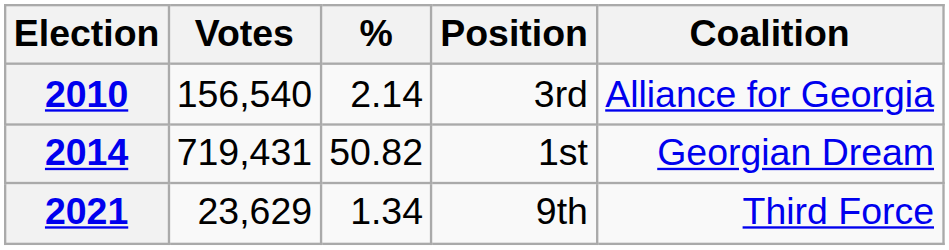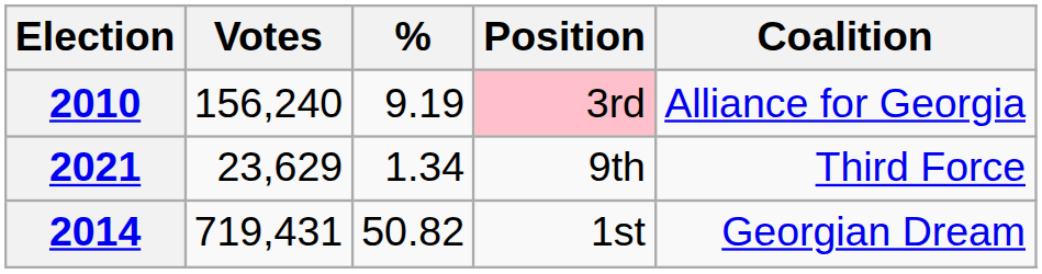 <table class="wikitable" style="text-align: right;">
 <tr>
 <th>Election</th>
 <th>Votes</th>
 <th>%</th>
 <th>Position</th>
 <th>Coalition</th>
 </tr>
 <tr>
 <th><a href='#'>2010</a></th>
-<td>156,540</td>
-<td>2.14</td>
-<td>3rd</td>
+<td>156,240</td>
+<td>9.19</td>
+<td style="background: pink;">3rd</td>
 <td><a href='#'>Alliance for Georgia</a></td>
+</tr>
+<tr>
+<th><a href='#'>2021</a></th>
+<td>23,629</td>
+<td>1.34</td>
+<td> 9th</td>
+<td><a href='#'>Third Force</a></td>
 </tr>
 <tr>
 <th><a href='#'>2014</a></th>
 <td>719,431</td>
 <td>50.82</td>
 <td> 1st</td>
 <td><a href='#'>Georgian Dream</a></td>
 </tr>
-<tr>
-<th><a href='#'>2021</a></th>
-<td>23,629</td>
-<td>1.34</td>
-<td> 9th</td>
-<td><a href='#'>Third Force</a></td>
-</tr>
 </table>
